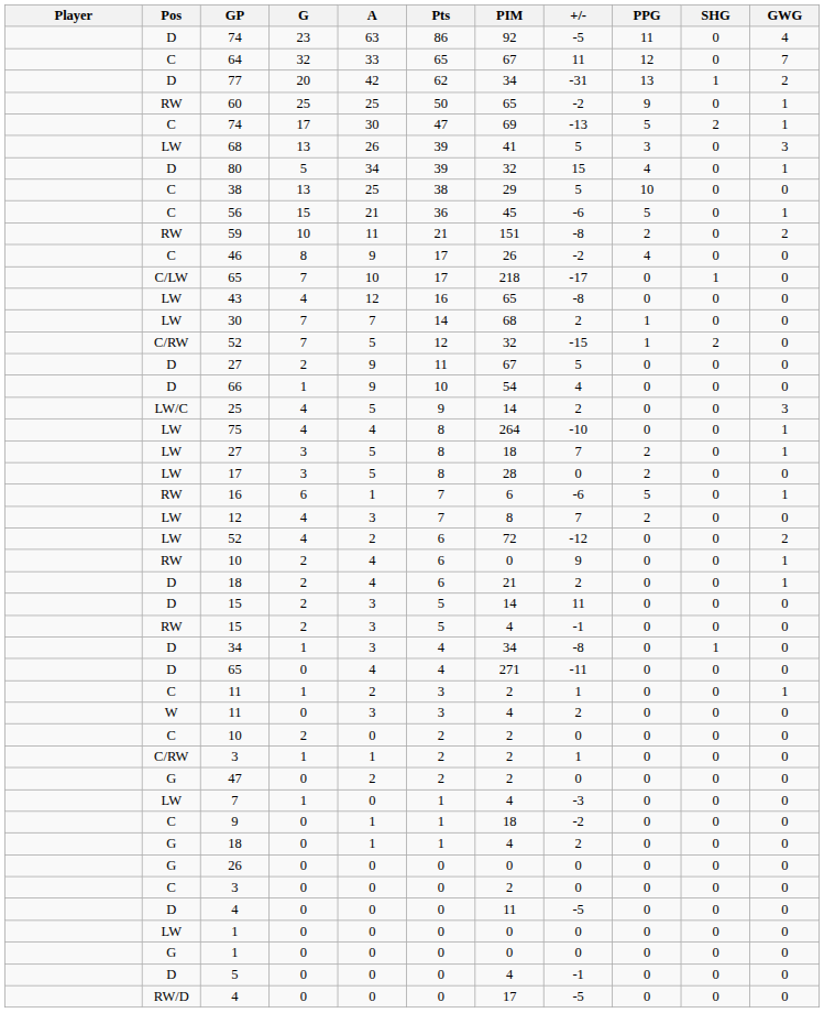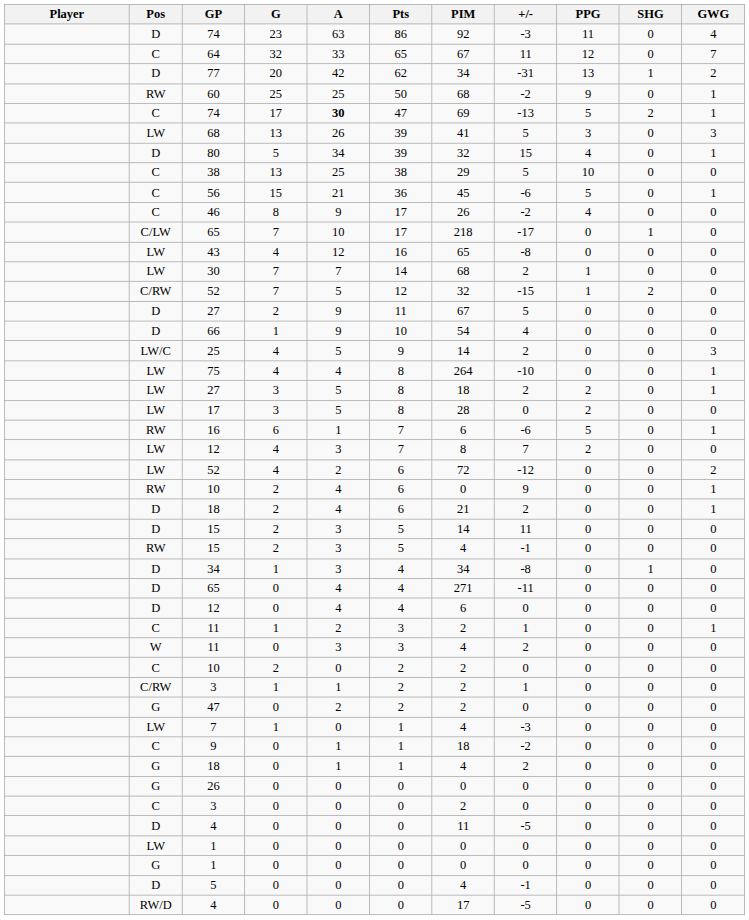 <table class="wikitable sortable" width="60%">
 <tr ALIGN="center">
 <th bgcolor="#DDDDFF" width="10%">Player</th>
 <th bgcolor="#DDDDFF" width="3%" title="Position">Pos</th>
 <th bgcolor="#DDDDFF" width="5%" title="Games played">GP</th>
 <th bgcolor="#DDDDFF" width="5%" title="Goals">G</th>
 <th bgcolor="#DDDDFF" width="5%" title="Assists">A</th>
 <th bgcolor="#DDDDFF" width="5%" title="Points">Pts</th>
 <th bgcolor="#DDDDFF" width="5%" title="Penalties in Minutes">PIM</th>
 <th bgcolor="#DDDDFF" width="5%" title="Plus/Minus">+/-</th>
 <th bgcolor="#DDDDFF" width="5%" title="Power Play Goals">PPG</th>
 <th bgcolor="#DDDDFF" width="5%" title="Short-handed Goals">SHG</th>
 <th bgcolor="#DDDDFF" width="5%" title="Game-winning Goals">GWG</th>
 </tr>
 <tr align="center">
 <td align="right"></td>
 <td>D</td>
 <td>74</td>
 <td>23</td>
 <td>63</td>
 <td>86</td>
 <td>92</td>
-<td>-5</td>
+<td>-3</td>
 <td>11</td>
 <td>0</td>
 <td>4</td>
 </tr>
 <tr align="center">
 <td align="right"></td>
 <td>C</td>
 <td>64</td>
 <td>32</td>
 <td>33</td>
 <td>65</td>
 <td>67</td>
 <td>11</td>
 <td>12</td>
 <td>0</td>
 <td>7</td>
 </tr>
 <tr align="center">
 <td align="right"></td>
 <td>D</td>
 <td>77</td>
 <td>20</td>
 <td>42</td>
 <td>62</td>
 <td>34</td>
 <td>-31</td>
 <td>13</td>
 <td>1</td>
 <td>2</td>
 </tr>
 <tr align="center">
 <td align="right"></td>
 <td>RW</td>
 <td>60</td>
 <td>25</td>
 <td>25</td>
 <td>50</td>
-<td>65</td>
+<td>68</td>
 <td>-2</td>
 <td>9</td>
 <td>0</td>
 <td>1</td>
 </tr>
 <tr align="center">
 <td align="right"></td>
 <td>C</td>
 <td>74</td>
 <td>17</td>
-<td>30</td>
+<td><strong>30</strong></td>
 <td>47</td>
 <td>69</td>
 <td>-13</td>
 <td>5</td>
 <td>2</td>
 <td>1</td>
 </tr>
 <tr align="center">
 <td align="right"></td>
 <td>LW</td>
 <td>68</td>
 <td>13</td>
 <td>26</td>
 <td>39</td>
 <td>41</td>
 <td>5</td>
 <td>3</td>
 <td>0</td>
 <td>3</td>
 </tr>
 <tr align="center">
 <td align="right"></td>
 <td>D</td>
 <td>80</td>
 <td>5</td>
 <td>34</td>
 <td>39</td>
 <td>32</td>
 <td>15</td>
 <td>4</td>
 <td>0</td>
 <td>1</td>
 </tr>
 <tr align="center">
 <td align="right"></td>
 <td>C</td>
 <td>38</td>
 <td>13</td>
 <td>25</td>
 <td>38</td>
 <td>29</td>
 <td>5</td>
 <td>10</td>
 <td>0</td>
 <td>0</td>
 </tr>
 <tr align="center">
 <td align="right"></td>
 <td>C</td>
 <td>56</td>
 <td>15</td>
 <td>21</td>
 <td>36</td>
 <td>45</td>
 <td>-6</td>
 <td>5</td>
 <td>0</td>
 <td>1</td>
-</tr>
-<tr align="center">
-<td align="right"></td>
-<td>RW</td>
-<td>59</td>
-<td>10</td>
-<td>11</td>
-<td>21</td>
-<td>151</td>
-<td>-8</td>
-<td>2</td>
-<td>0</td>
-<td>2</td>
 </tr>
 <tr align="center">
 <td align="right"></td>
 <td>C</td>
 <td>46</td>
 <td>8</td>
 <td>9</td>
 <td>17</td>
 <td>26</td>
 <td>-2</td>
 <td>4</td>
 <td>0</td>
 <td>0</td>
 </tr>
 <tr align="center">
 <td align="right"></td>
 <td>C/LW</td>
 <td>65</td>
 <td>7</td>
 <td>10</td>
 <td>17</td>
 <td>218</td>
 <td>-17</td>
 <td>0</td>
 <td>1</td>
 <td>0</td>
 </tr>
 <tr align="center">
 <td align="right"></td>
 <td>LW</td>
 <td>43</td>
 <td>4</td>
 <td>12</td>
 <td>16</td>
 <td>65</td>
 <td>-8</td>
 <td>0</td>
 <td>0</td>
 <td>0</td>
 </tr>
 <tr align="center">
 <td align="right"></td>
 <td>LW</td>
 <td>30</td>
 <td>7</td>
 <td>7</td>
 <td>14</td>
 <td>68</td>
 <td>2</td>
 <td>1</td>
 <td>0</td>
 <td>0</td>
 </tr>
 <tr align="center">
 <td align="right"></td>
 <td>C/RW</td>
 <td>52</td>
 <td>7</td>
 <td>5</td>
 <td>12</td>
 <td>32</td>
 <td>-15</td>
 <td>1</td>
 <td>2</td>
 <td>0</td>
 </tr>
 <tr align="center">
 <td align="right"></td>
 <td>D</td>
 <td>27</td>
 <td>2</td>
 <td>9</td>
 <td>11</td>
 <td>67</td>
 <td>5</td>
 <td>0</td>
 <td>0</td>
 <td>0</td>
 </tr>
 <tr align="center">
 <td align="right"></td>
 <td>D</td>
 <td>66</td>
 <td>1</td>
 <td>9</td>
 <td>10</td>
 <td>54</td>
 <td>4</td>
 <td>0</td>
 <td>0</td>
 <td>0</td>
 </tr>
 <tr align="center">
 <td align="right"></td>
 <td>LW/C</td>
 <td>25</td>
 <td>4</td>
 <td>5</td>
 <td>9</td>
 <td>14</td>
 <td>2</td>
 <td>0</td>
 <td>0</td>
 <td>3</td>
 </tr>
 <tr align="center">
 <td align="right"></td>
 <td>LW</td>
 <td>75</td>
 <td>4</td>
 <td>4</td>
 <td>8</td>
 <td>264</td>
 <td>-10</td>
 <td>0</td>
 <td>0</td>
 <td>1</td>
 </tr>
 <tr align="center">
 <td align="right"></td>
 <td>LW</td>
 <td>27</td>
 <td>3</td>
 <td>5</td>
 <td>8</td>
 <td>18</td>
-<td>7</td>
+<td>2</td>
 <td>2</td>
 <td>0</td>
 <td>1</td>
 </tr>
 <tr align="center">
 <td align="right"></td>
 <td>LW</td>
 <td>17</td>
 <td>3</td>
 <td>5</td>
 <td>8</td>
 <td>28</td>
 <td>0</td>
 <td>2</td>
 <td>0</td>
 <td>0</td>
 </tr>
 <tr align="center">
 <td align="right"></td>
 <td>RW</td>
 <td>16</td>
 <td>6</td>
 <td>1</td>
 <td>7</td>
 <td>6</td>
 <td>-6</td>
 <td>5</td>
 <td>0</td>
 <td>1</td>
 </tr>
 <tr align="center">
 <td align="right"></td>
 <td>LW</td>
 <td>12</td>
 <td>4</td>
 <td>3</td>
 <td>7</td>
 <td>8</td>
 <td>7</td>
 <td>2</td>
 <td>0</td>
 <td>0</td>
 </tr>
 <tr align="center">
 <td align="right"></td>
 <td>LW</td>
 <td>52</td>
 <td>4</td>
 <td>2</td>
 <td>6</td>
 <td>72</td>
 <td>-12</td>
 <td>0</td>
 <td>0</td>
 <td>2</td>
 </tr>
 <tr align="center">
 <td align="right"></td>
 <td>RW</td>
 <td>10</td>
 <td>2</td>
 <td>4</td>
 <td>6</td>
 <td>0</td>
 <td>9</td>
 <td>0</td>
 <td>0</td>
 <td>1</td>
 </tr>
 <tr align="center">
 <td align="right"></td>
 <td>D</td>
 <td>18</td>
 <td>2</td>
 <td>4</td>
 <td>6</td>
 <td>21</td>
 <td>2</td>
 <td>0</td>
 <td>0</td>
 <td>1</td>
 </tr>
 <tr align="center">
 <td align="right"></td>
 <td>D</td>
 <td>15</td>
 <td>2</td>
 <td>3</td>
 <td>5</td>
 <td>14</td>
 <td>11</td>
 <td>0</td>
 <td>0</td>
 <td>0</td>
 </tr>
 <tr align="center">
 <td align="right"></td>
 <td>RW</td>
 <td>15</td>
 <td>2</td>
 <td>3</td>
 <td>5</td>
 <td>4</td>
 <td>-1</td>
 <td>0</td>
 <td>0</td>
 <td>0</td>
 </tr>
 <tr align="center">
 <td align="right"></td>
 <td>D</td>
 <td>34</td>
 <td>1</td>
 <td>3</td>
 <td>4</td>
 <td>34</td>
 <td>-8</td>
 <td>0</td>
 <td>1</td>
 <td>0</td>
 </tr>
 <tr align="center">
 <td align="right"></td>
 <td>D</td>
 <td>65</td>
 <td>0</td>
 <td>4</td>
 <td>4</td>
 <td>271</td>
 <td>-11</td>
+<td>0</td>
+<td>0</td>
+<td>0</td>
+</tr>
+<tr align="center">
+<td align="right"></td>
+<td>D</td>
+<td>12</td>
+<td>0</td>
+<td>4</td>
+<td>4</td>
+<td>6</td>
+<td>0</td>
 <td>0</td>
 <td>0</td>
 <td>0</td>
 </tr>
 <tr align="center">
 <td align="right"></td>
 <td>C</td>
 <td>11</td>
 <td>1</td>
 <td>2</td>
 <td>3</td>
 <td>2</td>
 <td>1</td>
 <td>0</td>
 <td>0</td>
 <td>1</td>
 </tr>
 <tr align="center">
 <td align="right"></td>
 <td>W</td>
 <td>11</td>
 <td>0</td>
 <td>3</td>
 <td>3</td>
 <td>4</td>
 <td>2</td>
 <td>0</td>
 <td>0</td>
 <td>0</td>
 </tr>
 <tr align="center">
 <td align="right"></td>
 <td>C</td>
 <td>10</td>
 <td>2</td>
 <td>0</td>
 <td>2</td>
 <td>2</td>
 <td>0</td>
 <td>0</td>
 <td>0</td>
 <td>0</td>
 </tr>
 <tr align="center">
 <td align="right"></td>
 <td>C/RW</td>
 <td>3</td>
 <td>1</td>
 <td>1</td>
 <td>2</td>
 <td>2</td>
 <td>1</td>
 <td>0</td>
 <td>0</td>
 <td>0</td>
 </tr>
 <tr align="center">
 <td align="right"></td>
 <td>G</td>
 <td>47</td>
 <td>0</td>
 <td>2</td>
 <td>2</td>
 <td>2</td>
 <td>0</td>
 <td>0</td>
 <td>0</td>
 <td>0</td>
 </tr>
 <tr align="center">
 <td align="right"></td>
 <td>LW</td>
 <td>7</td>
 <td>1</td>
 <td>0</td>
 <td>1</td>
 <td>4</td>
 <td>-3</td>
 <td>0</td>
 <td>0</td>
 <td>0</td>
 </tr>
 <tr align="center">
 <td align="right"></td>
 <td>C</td>
 <td>9</td>
 <td>0</td>
 <td>1</td>
 <td>1</td>
 <td>18</td>
 <td>-2</td>
 <td>0</td>
 <td>0</td>
 <td>0</td>
 </tr>
 <tr align="center">
 <td align="right"></td>
 <td>G</td>
 <td>18</td>
 <td>0</td>
 <td>1</td>
 <td>1</td>
 <td>4</td>
 <td>2</td>
 <td>0</td>
 <td>0</td>
 <td>0</td>
 </tr>
 <tr align="center">
 <td align="right"></td>
 <td>G</td>
 <td>26</td>
 <td>0</td>
 <td>0</td>
 <td>0</td>
 <td>0</td>
 <td>0</td>
 <td>0</td>
 <td>0</td>
 <td>0</td>
 </tr>
 <tr align="center">
 <td align="right"></td>
 <td>C</td>
 <td>3</td>
 <td>0</td>
 <td>0</td>
 <td>0</td>
 <td>2</td>
 <td>0</td>
 <td>0</td>
 <td>0</td>
 <td>0</td>
 </tr>
 <tr align="center">
 <td align="right"></td>
 <td>D</td>
 <td>4</td>
 <td>0</td>
 <td>0</td>
 <td>0</td>
 <td>11</td>
 <td>-5</td>
 <td>0</td>
 <td>0</td>
 <td>0</td>
 </tr>
 <tr align="center">
 <td align="right"></td>
 <td>LW</td>
 <td>1</td>
 <td>0</td>
 <td>0</td>
 <td>0</td>
 <td>0</td>
 <td>0</td>
 <td>0</td>
 <td>0</td>
 <td>0</td>
 </tr>
 <tr align="center">
 <td align="right"></td>
 <td>G</td>
 <td>1</td>
 <td>0</td>
 <td>0</td>
 <td>0</td>
 <td>0</td>
 <td>0</td>
 <td>0</td>
 <td>0</td>
 <td>0</td>
 </tr>
 <tr align="center">
 <td align="right"></td>
 <td>D</td>
 <td>5</td>
 <td>0</td>
 <td>0</td>
 <td>0</td>
 <td>4</td>
 <td>-1</td>
 <td>0</td>
 <td>0</td>
 <td>0</td>
 </tr>
 <tr align="center">
 <td align="right"></td>
 <td>RW/D</td>
 <td>4</td>
 <td>0</td>
 <td>0</td>
 <td>0</td>
 <td>17</td>
 <td>-5</td>
 <td>0</td>
 <td>0</td>
 <td>0</td>
 </tr>
 </table>
